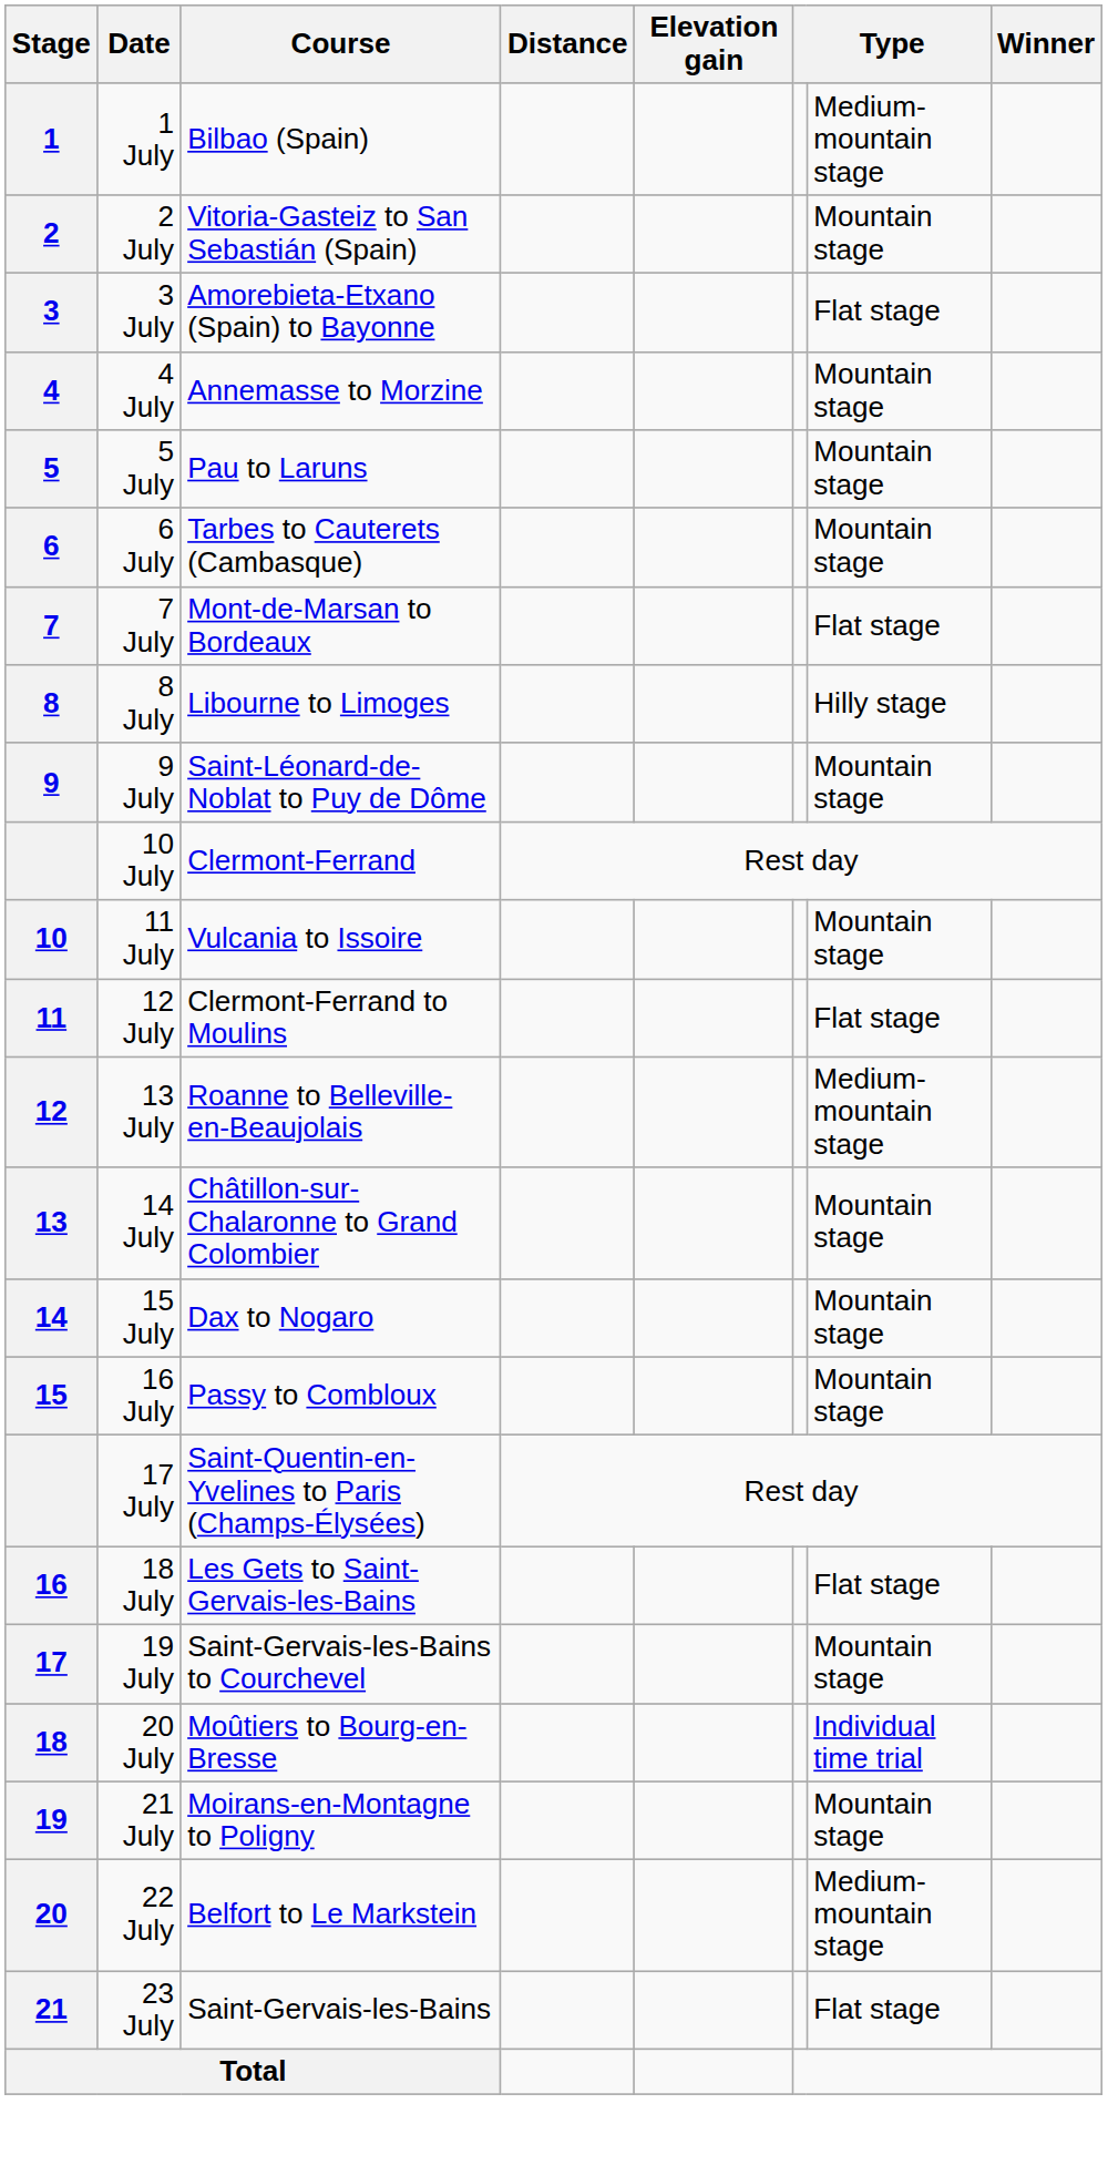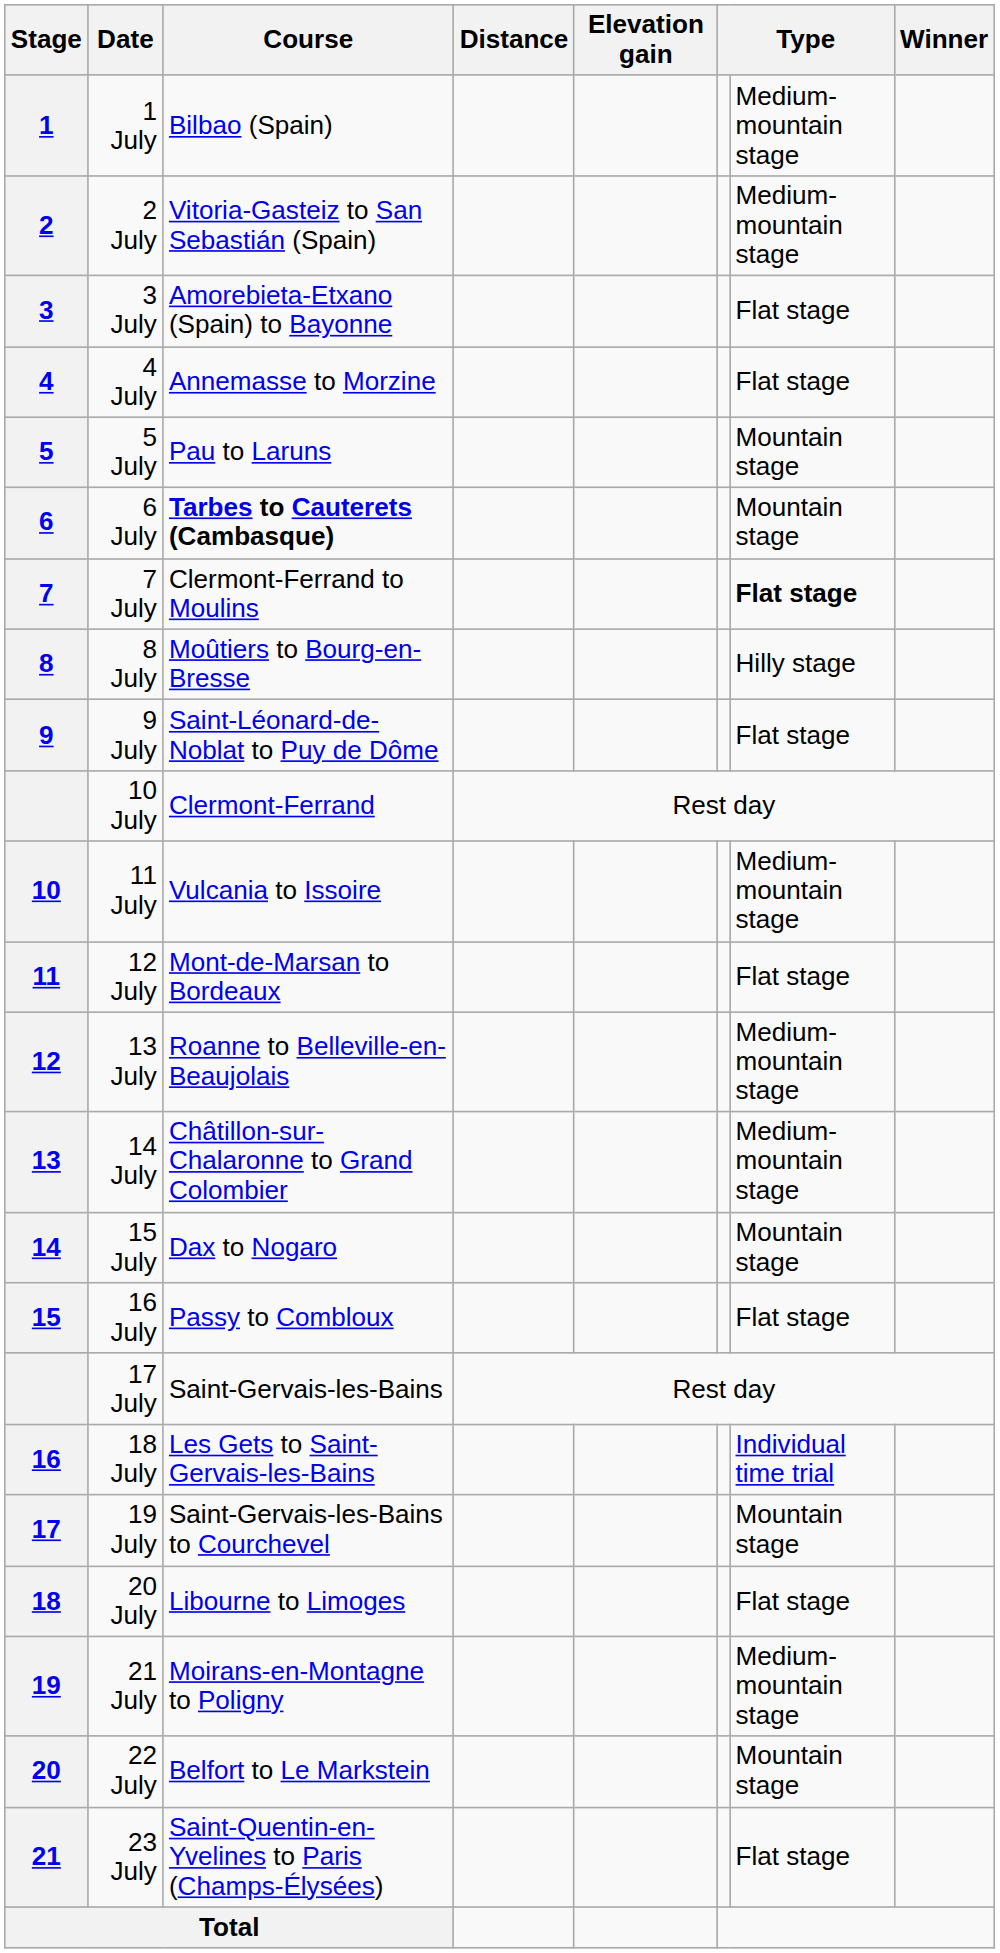 <table class="wikitable sortable">
 <tr>
 <th scope="col">Stage</th>
 <th scope="col">Date</th>
 <th scope="col">Course</th>
 <th scope="col">Distance</th>
 <th scope="col">Elevation gain</th>
 <th colspan="2" scope="col">Type</th>
 <th scope="col">Winner</th>
 </tr>
 <tr>
 <th scope="row"><a href='#'>1</a></th>
 <td style="text-align:right">1 July</td>
 <td><a href='#'>Bilbao</a> (Spain)</td>
 <td style="text-align:center;"></td>
 <td style="text-align:center;"></td>
 <td></td>
 <td>Medium-mountain stage</td>
 <td></td>
 </tr>
 <tr>
 <th scope="row"><a href='#'>2</a></th>
 <td style="text-align:right">2 July</td>
 <td><a href='#'>Vitoria-Gasteiz</a> to <a href='#'>San Sebastián</a> (Spain)</td>
 <td style="text-align:center;"></td>
 <td style="text-align:center;"></td>
 <td></td>
-<td>Mountain stage</td>
+<td>Medium-mountain stage</td>
 <td></td>
 </tr>
 <tr>
 <th scope="row"><a href='#'>3</a></th>
 <td style="text-align:right">3 July</td>
 <td><a href='#'>Amorebieta-Etxano</a> (Spain) to <a href='#'>Bayonne</a></td>
 <td style="text-align:center;"></td>
 <td style="text-align:center;"></td>
 <td></td>
 <td>Flat stage</td>
 <td></td>
 </tr>
 <tr>
 <th scope="row"><a href='#'>4</a></th>
 <td style="text-align:right">4 July</td>
 <td><a href='#'>Annemasse</a> to <a href='#'>Morzine</a></td>
 <td style="text-align:center;"></td>
 <td style="text-align:center;"></td>
 <td></td>
-<td>Mountain stage</td>
+<td>Flat stage</td>
 <td></td>
 </tr>
 <tr>
 <th scope="row"><a href='#'>5</a></th>
 <td style="text-align:right">5 July</td>
 <td><a href='#'>Pau</a> to <a href='#'>Laruns</a></td>
 <td style="text-align:center;"></td>
 <td style="text-align:center;"></td>
 <td></td>
 <td>Mountain stage</td>
 <td></td>
 </tr>
 <tr>
 <th scope="row"><a href='#'>6</a></th>
 <td style="text-align:right">6 July</td>
-<td><a href='#'>Tarbes</a> to <a href='#'>Cauterets</a> (Cambasque)</td>
+<td><strong><a href='#'>Tarbes</a> to <a href='#'>Cauterets</a> (Cambasque)</strong></td>
 <td style="text-align:center;"></td>
 <td style="text-align:center;"></td>
 <td></td>
 <td>Mountain stage</td>
 <td></td>
 </tr>
 <tr>
 <th scope="row"><a href='#'>7</a></th>
 <td style="text-align:right">7 July</td>
-<td><a href='#'>Mont-de-Marsan</a> to <a href='#'>Bordeaux</a></td>
+<td>Clermont-Ferrand to <a href='#'>Moulins</a></td>
 <td style="text-align:center;"></td>
 <td style="text-align:center;"></td>
 <td></td>
-<td>Flat stage</td>
+<td><strong>Flat stage</strong></td>
 <td></td>
 </tr>
 <tr>
 <th scope="row"><a href='#'>8</a></th>
 <td style="text-align:right">8 July</td>
-<td><a href='#'>Libourne</a> to <a href='#'>Limoges</a></td>
+<td><a href='#'>Moûtiers</a> to <a href='#'>Bourg-en-Bresse</a></td>
 <td style="text-align:center;"></td>
 <td style="text-align:center;"></td>
 <td></td>
 <td>Hilly stage</td>
 <td></td>
 </tr>
 <tr>
 <th scope="row"><a href='#'>9</a></th>
 <td style="text-align:right">9 July</td>
 <td><a href='#'>Saint-Léonard-de-Noblat</a> to <a href='#'>Puy de Dôme</a></td>
 <td style="text-align:center;"></td>
 <td style="text-align:center;"></td>
 <td></td>
-<td>Mountain stage</td>
+<td>Flat stage</td>
 <td></td>
 </tr>
 <tr>
 <th scope="row"></th>
 <td style="text-align:right">10 July</td>
 <td><a href='#'>Clermont-Ferrand</a></td>
 <td colspan="5" style="text-align:center">Rest day</td>
 </tr>
 <tr>
 <th scope="row"><a href='#'>10</a></th>
 <td style="text-align:right">11 July</td>
 <td><a href='#'>Vulcania</a> to <a href='#'>Issoire</a></td>
 <td style="text-align:center;"></td>
 <td style="text-align:center;"></td>
 <td></td>
-<td>Mountain stage</td>
+<td>Medium-mountain stage</td>
 <td></td>
 </tr>
 <tr>
 <th scope="row"><a href='#'>11</a></th>
 <td style="text-align:right">12 July</td>
-<td>Clermont-Ferrand to <a href='#'>Moulins</a></td>
+<td><a href='#'>Mont-de-Marsan</a> to <a href='#'>Bordeaux</a></td>
 <td style="text-align:center;"></td>
 <td style="text-align:center;"></td>
 <td></td>
 <td>Flat stage</td>
 <td></td>
 </tr>
 <tr>
 <th scope="row"><a href='#'>12</a></th>
 <td style="text-align:right">13 July</td>
 <td><a href='#'>Roanne</a> to <a href='#'>Belleville-en-Beaujolais</a></td>
 <td style="text-align:center;"></td>
 <td style="text-align:center;"></td>
 <td></td>
 <td>Medium-mountain stage</td>
 <td></td>
 </tr>
 <tr>
 <th scope="row"><a href='#'>13</a></th>
 <td style="text-align:right">14 July</td>
 <td><a href='#'>Châtillon-sur-Chalaronne</a> to <a href='#'>Grand Colombier</a></td>
 <td style="text-align:center;"></td>
 <td style="text-align:center;"></td>
 <td></td>
-<td>Mountain stage</td>
+<td>Medium-mountain stage</td>
 <td></td>
 </tr>
 <tr>
 <th scope="row"><a href='#'>14</a></th>
 <td style="text-align:right">15 July</td>
 <td><a href='#'>Dax</a> to <a href='#'>Nogaro</a></td>
 <td style="text-align:center;"></td>
 <td style="text-align:center;"></td>
 <td></td>
 <td>Mountain stage</td>
 <td></td>
 </tr>
 <tr>
 <th scope="row"><a href='#'>15</a></th>
 <td style="text-align:right">16 July</td>
 <td><a href='#'>Passy</a> to <a href='#'>Combloux</a></td>
 <td style="text-align:center;"></td>
 <td style="text-align:center;"></td>
 <td></td>
-<td>Mountain stage</td>
+<td>Flat stage</td>
 <td></td>
 </tr>
 <tr>
 <th scope="row"></th>
 <td style="text-align:right">17 July</td>
-<td><a href='#'>Saint-Quentin-en-Yvelines</a> to <a href='#'>Paris</a> (<a href='#'>Champs-Élysées</a>)</td>
+<td>Saint-Gervais-les-Bains</td>
 <td colspan="5" style="text-align:center">Rest day</td>
 </tr>
 <tr>
 <th scope="row"><a href='#'>16</a></th>
 <td style="text-align:right">18 July</td>
 <td><a href='#'>Les Gets</a> to <a href='#'>Saint-Gervais-les-Bains</a></td>
 <td style="text-align:center;"></td>
 <td style="text-align:center;"></td>
 <td></td>
-<td>Flat stage</td>
+<td><a href='#'>Individual time trial</a></td>
 <td></td>
 </tr>
 <tr>
 <th scope="row"><a href='#'>17</a></th>
 <td style="text-align:right">19 July</td>
 <td>Saint-Gervais-les-Bains to <a href='#'>Courchevel</a></td>
 <td style="text-align:center;"></td>
 <td style="text-align:center;"></td>
 <td></td>
 <td>Mountain stage</td>
 <td></td>
 </tr>
 <tr>
 <th scope="row"><a href='#'>18</a></th>
 <td style="text-align:right">20 July</td>
-<td><a href='#'>Moûtiers</a> to <a href='#'>Bourg-en-Bresse</a></td>
+<td><a href='#'>Libourne</a> to <a href='#'>Limoges</a></td>
 <td style="text-align:center;"></td>
 <td style="text-align:center;"></td>
 <td></td>
-<td><a href='#'>Individual time trial</a></td>
+<td>Flat stage</td>
 <td></td>
 </tr>
 <tr>
 <th scope="row"><a href='#'>19</a></th>
 <td style="text-align:right">21 July</td>
 <td><a href='#'>Moirans-en-Montagne</a> to <a href='#'>Poligny</a></td>
 <td style="text-align:center;"></td>
 <td style="text-align:center;"></td>
 <td></td>
-<td>Mountain stage</td>
+<td>Medium-mountain stage</td>
 <td></td>
 </tr>
 <tr>
 <th scope="row"><a href='#'>20</a></th>
 <td style="text-align:right">22 July</td>
 <td><a href='#'>Belfort</a> to <a href='#'>Le Markstein</a></td>
 <td style="text-align:center;"></td>
 <td style="text-align:center;"></td>
 <td></td>
-<td>Medium-mountain stage</td>
+<td>Mountain stage</td>
 <td></td>
 </tr>
 <tr>
 <th scope="row"><a href='#'>21</a></th>
 <td style="text-align:right">23 July</td>
-<td>Saint-Gervais-les-Bains</td>
+<td><a href='#'>Saint-Quentin-en-Yvelines</a> to <a href='#'>Paris</a> (<a href='#'>Champs-Élysées</a>)</td>
 <td style="text-align:center;"></td>
 <td style="text-align:center;"></td>
 <td></td>
 <td>Flat stage</td>
 <td></td>
 </tr>
 <tr class=sortbottom>
 <th colspan="3">Total</th>
 <td style="text-align:center"></td>
 <td style="text-align:center"></td>
 <td colspan="3"></td>
 </tr>
 </table>
